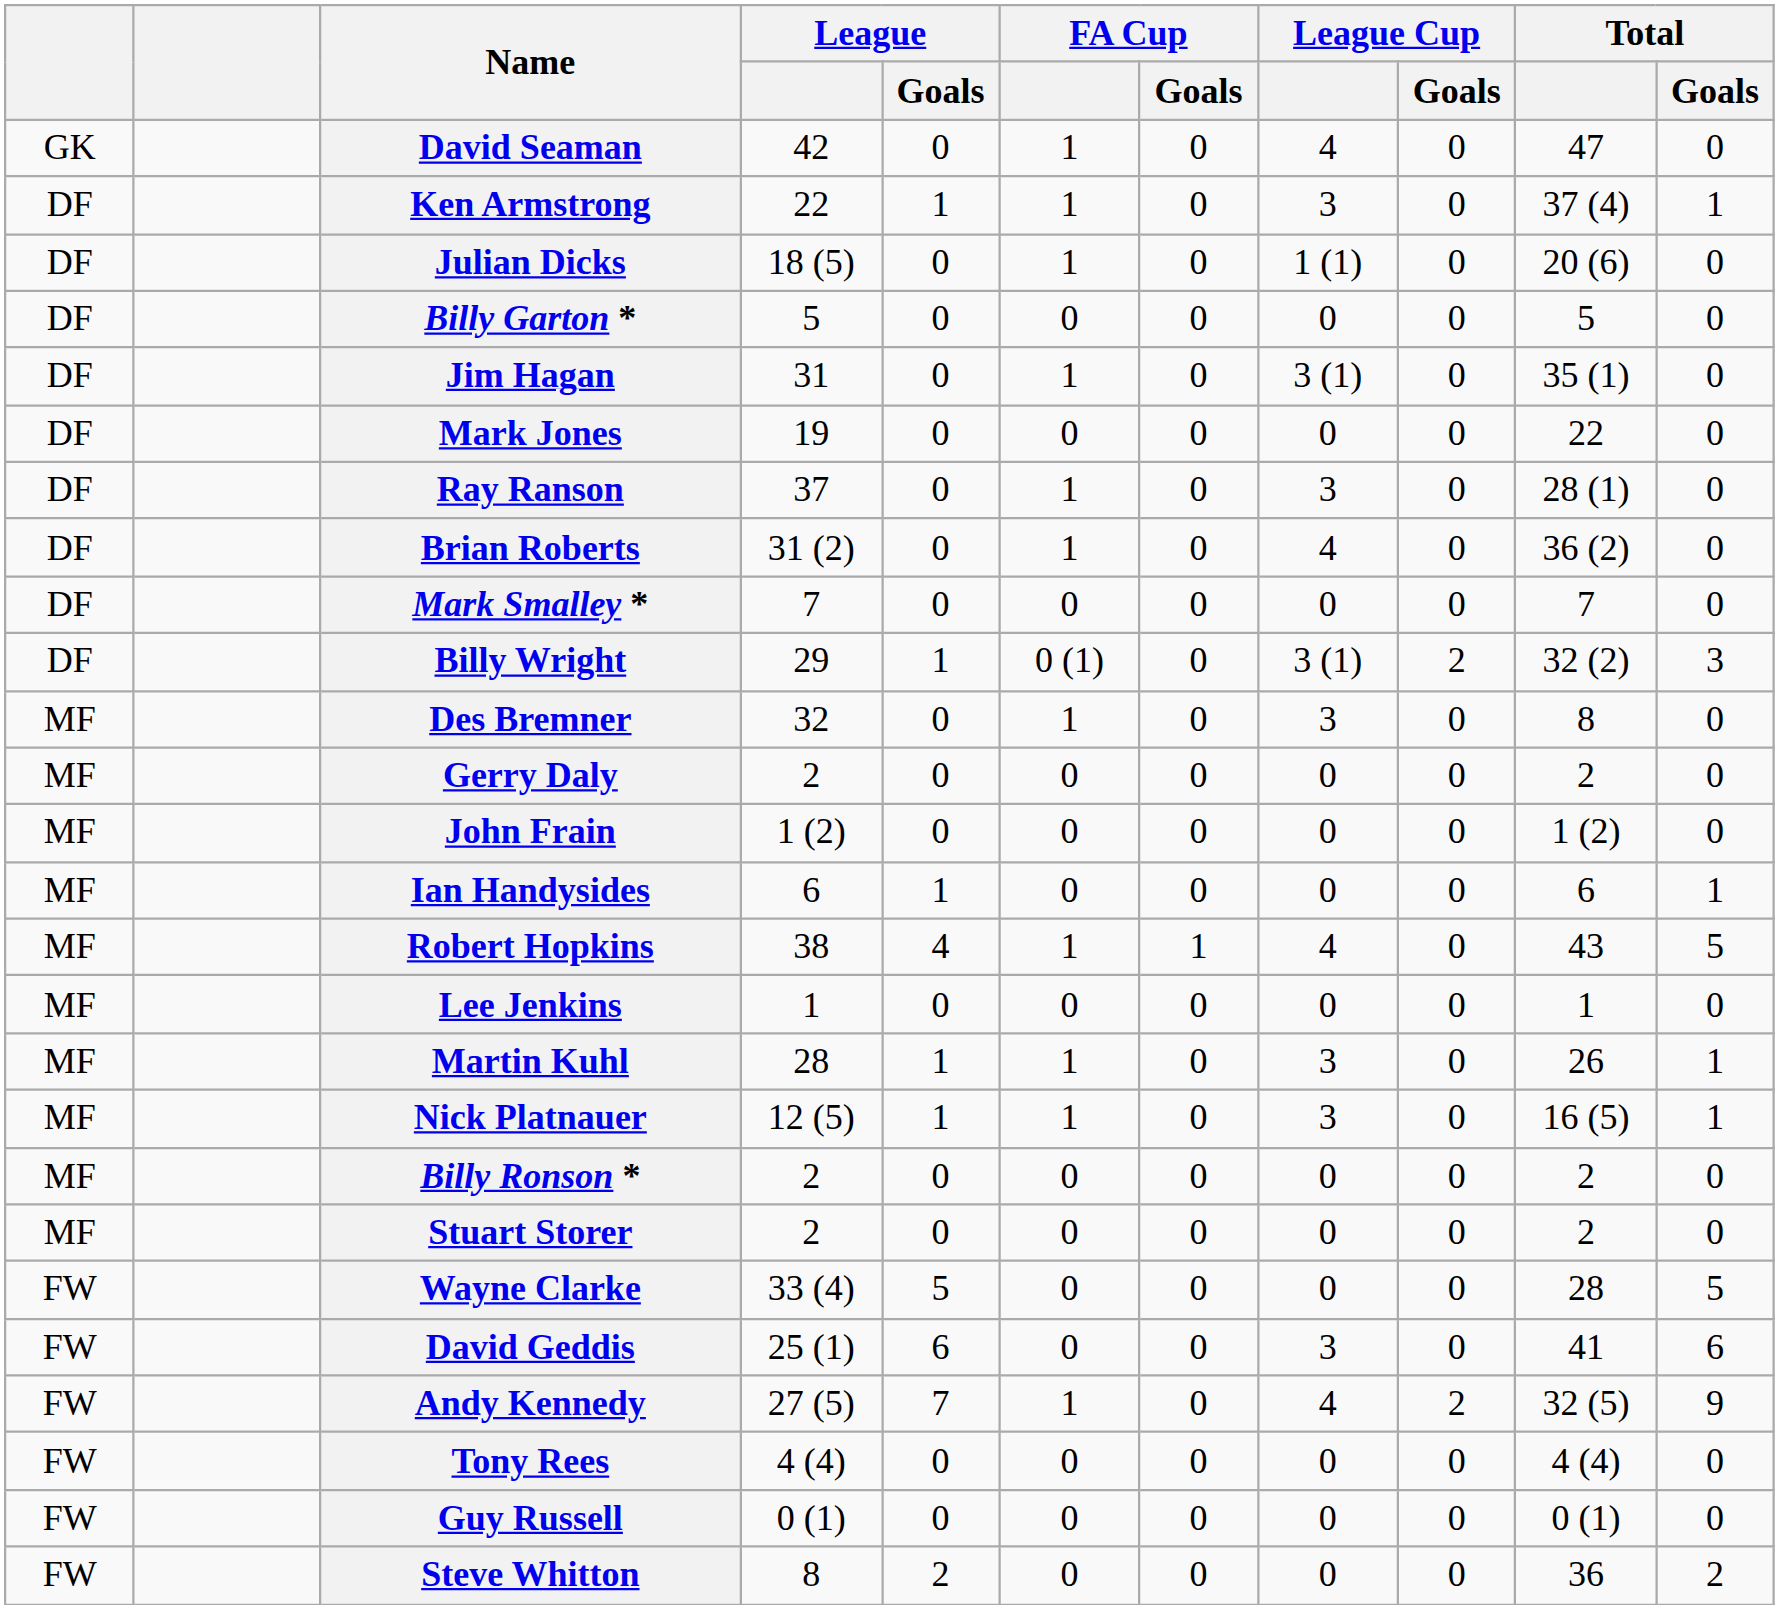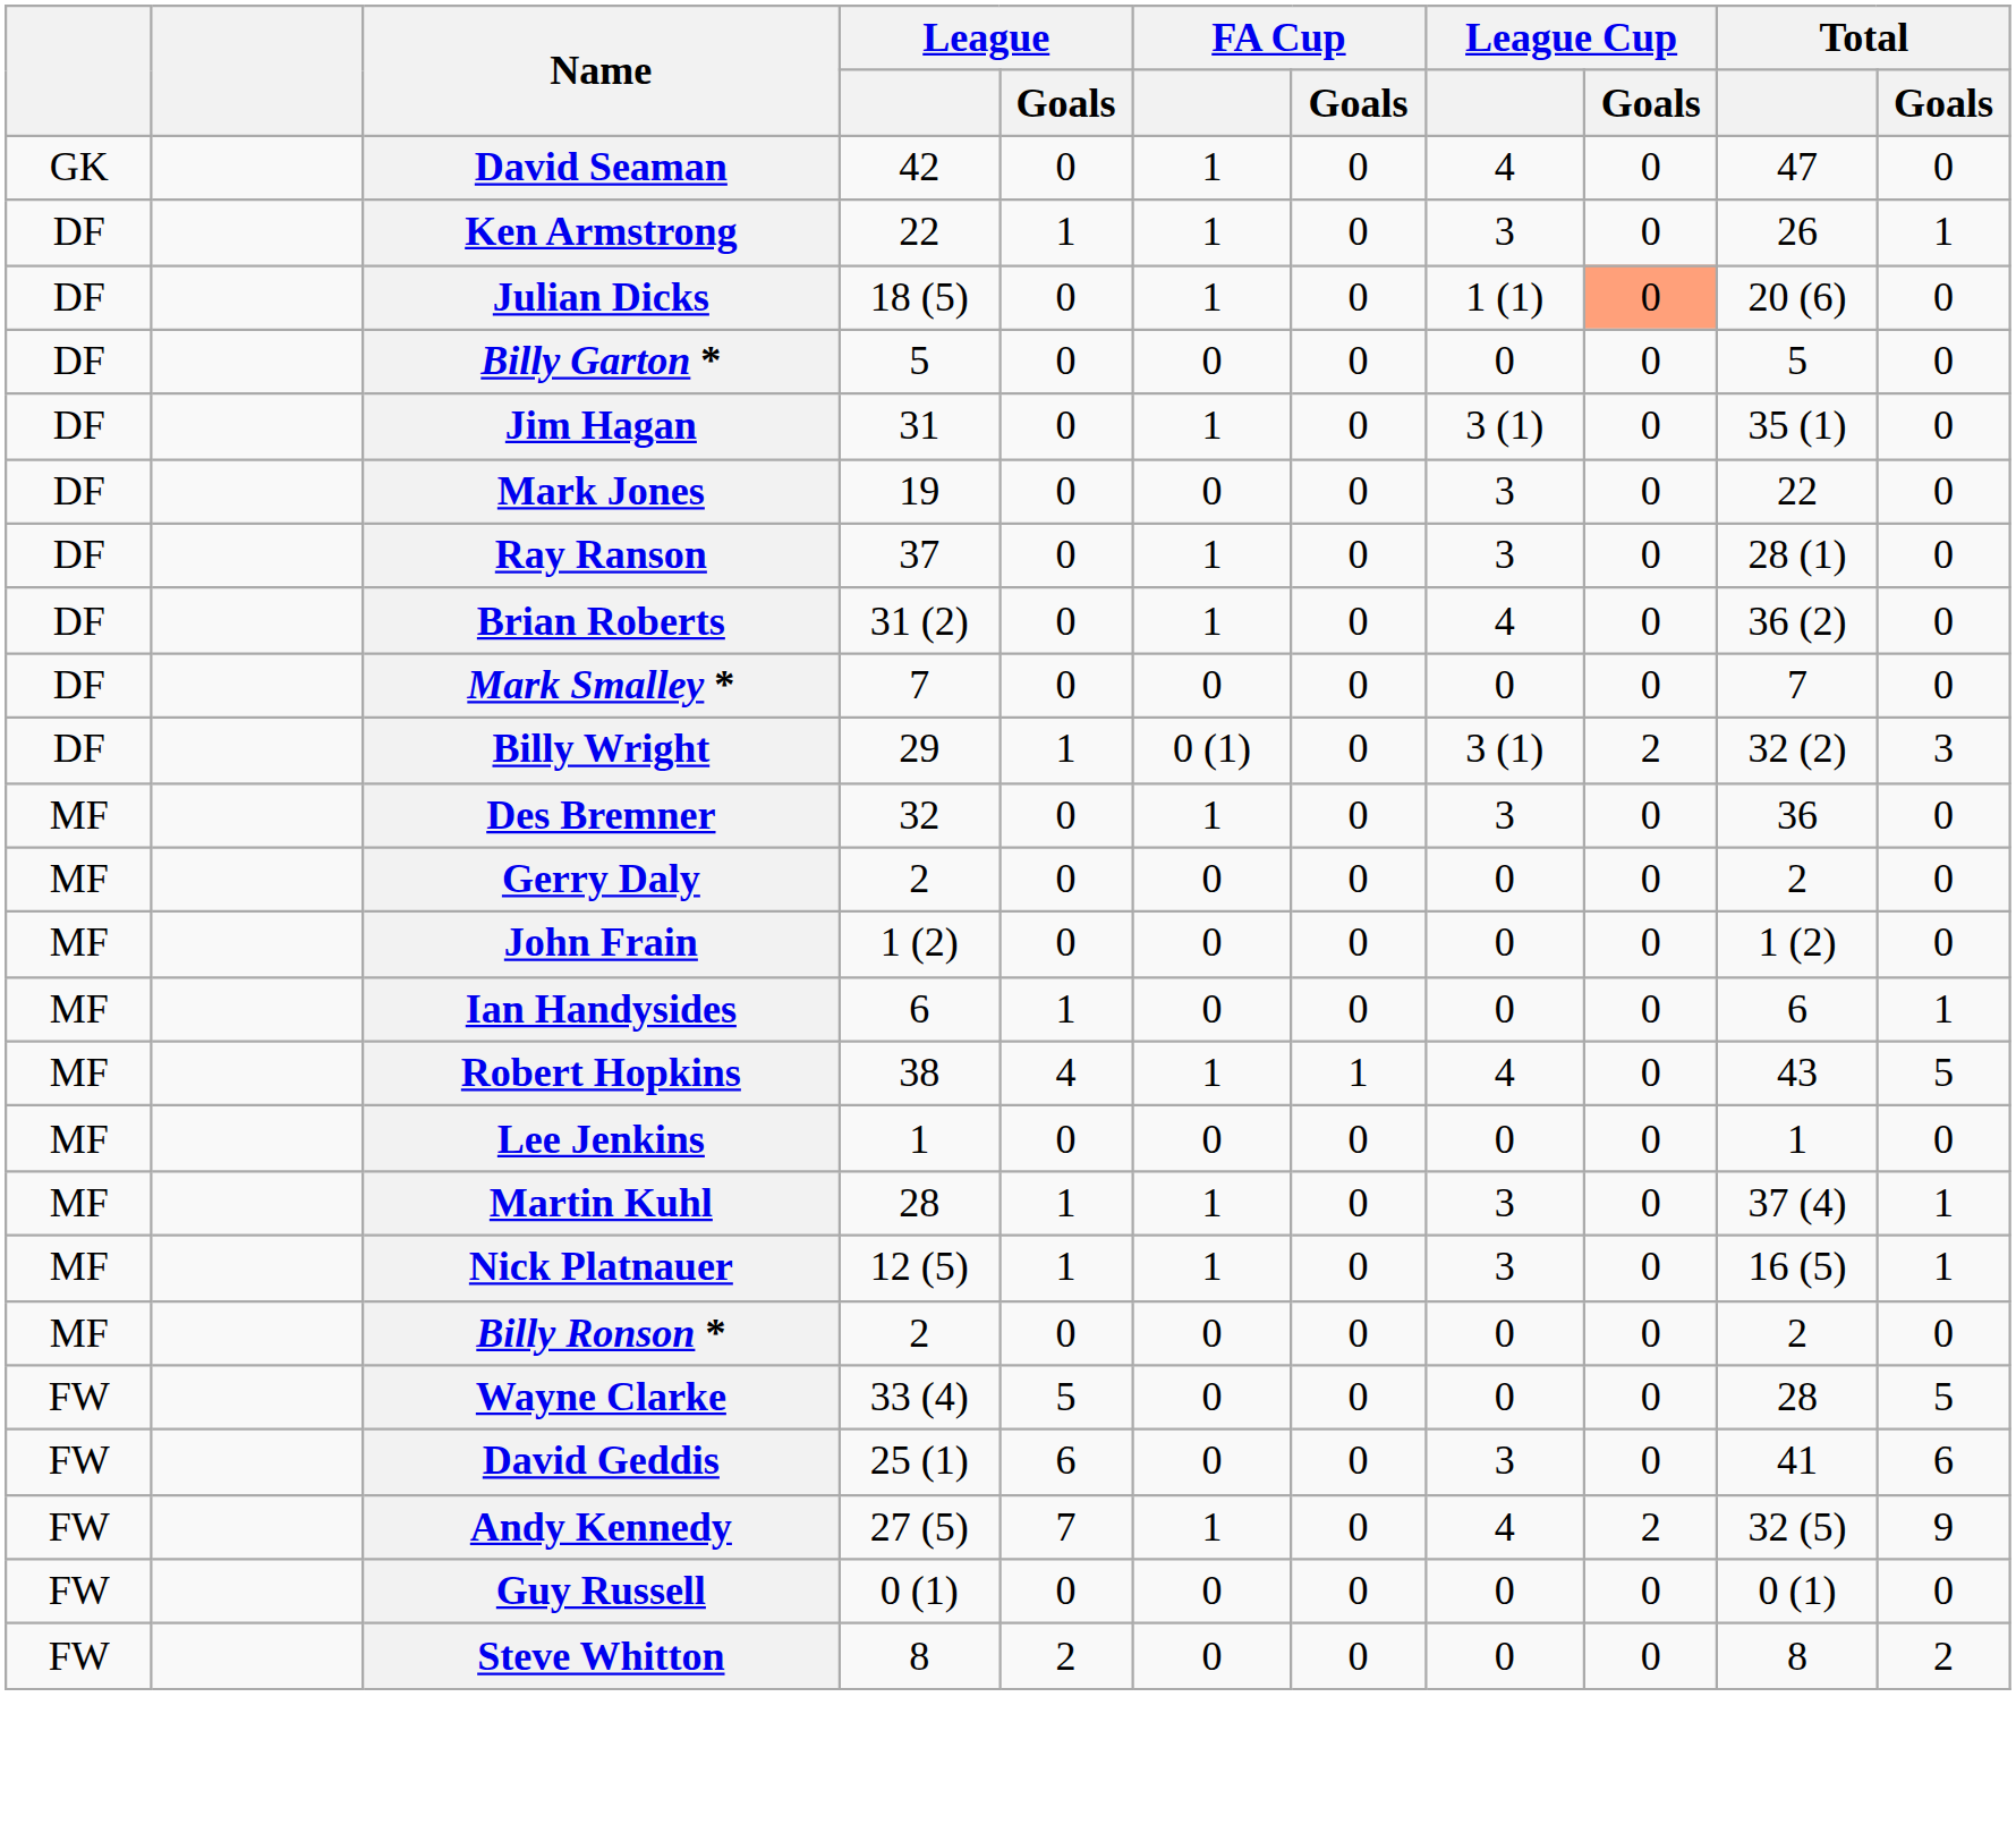 <table class="wikitable plainrowheaders" style="text-align:center;">
 <tr>
 <th rowspan="2" scope="col" width="50"></th>
 <th rowspan="2" scope="col" width="75"></th>
 <th rowspan="2" scope="col" width="180" scope=col>Name</th>
 <th colspan="2"><a href='#'>League</a></th>
 <th colspan="2"><a href='#'>FA Cup</a></th>
 <th colspan="2"><a href='#'>League Cup</a></th>
 <th colspan="2">Total</th>
 </tr>
 <tr>
 <th scope="col" width="55"></th>
 <th scope="col" width="45">Goals</th>
 <th scope="col" width="55"></th>
 <th scope="col" width="45">Goals</th>
 <th scope="col" width="55"></th>
 <th scope="col" width="45">Goals</th>
 <th scope="col" width="55"></th>
 <th scope="col" width="45">Goals</th>
 </tr>
 <tr>
 <td>GK</td>
 <td></td>
 <th scope=row><a href='#'>David Seaman</a></th>
 <td>42</td>
 <td>0</td>
 <td>1</td>
 <td>0</td>
 <td>4</td>
 <td>0</td>
 <td>47</td>
 <td>0</td>
 </tr>
 <tr>
 <td>DF</td>
 <td></td>
 <th scope=row><a href='#'>Ken Armstrong</a></th>
 <td>22</td>
 <td>1</td>
 <td>1</td>
 <td>0</td>
 <td>3</td>
 <td>0</td>
-<td>37 (4)</td>
+<td>26</td>
 <td>1</td>
 </tr>
 <tr>
 <td>DF</td>
 <td></td>
 <th scope=row><a href='#'>Julian Dicks</a></th>
 <td>18 (5)</td>
 <td>0</td>
 <td>1</td>
 <td>0</td>
 <td>1 (1)</td>
-<td>0</td>
+<td style="background: lightsalmon;">0</td>
 <td>20 (6)</td>
 <td>0</td>
 </tr>
 <tr>
 <td>DF</td>
 <td></td>
 <th scope=row><em><a href='#'>Billy Garton</a></em> *</th>
 <td>5</td>
 <td>0</td>
 <td>0</td>
 <td>0</td>
 <td>0</td>
 <td>0</td>
 <td>5</td>
 <td>0</td>
 </tr>
 <tr>
 <td>DF</td>
 <td></td>
 <th scope=row><a href='#'>Jim Hagan</a></th>
 <td>31</td>
 <td>0</td>
 <td>1</td>
 <td>0</td>
 <td>3 (1)</td>
 <td>0</td>
 <td>35 (1)</td>
 <td>0</td>
 </tr>
 <tr>
 <td>DF</td>
 <td></td>
 <th scope=row><a href='#'>Mark Jones</a></th>
 <td>19</td>
 <td>0</td>
 <td>0</td>
 <td>0</td>
-<td>0</td>
+<td>3</td>
 <td>0</td>
 <td>22</td>
 <td>0</td>
 </tr>
 <tr>
 <td>DF</td>
 <td></td>
 <th scope=row><a href='#'>Ray Ranson</a></th>
 <td>37</td>
 <td>0</td>
 <td>1</td>
 <td>0</td>
 <td>3</td>
 <td>0</td>
 <td>28 (1)</td>
 <td>0</td>
 </tr>
 <tr>
 <td>DF</td>
 <td></td>
 <th scope=row><a href='#'>Brian Roberts</a></th>
 <td>31 (2)</td>
 <td>0</td>
 <td>1</td>
 <td>0</td>
 <td>4</td>
 <td>0</td>
 <td>36 (2)</td>
 <td>0</td>
 </tr>
 <tr>
 <td>DF</td>
 <td></td>
 <th scope=row><em><a href='#'>Mark Smalley</a></em> *</th>
 <td>7</td>
 <td>0</td>
 <td>0</td>
 <td>0</td>
 <td>0</td>
 <td>0</td>
 <td>7</td>
 <td>0</td>
 </tr>
 <tr>
 <td>DF</td>
 <td></td>
 <th scope=row><a href='#'>Billy Wright</a></th>
 <td>29</td>
 <td>1</td>
 <td>0 (1)</td>
 <td>0</td>
 <td>3 (1)</td>
 <td>2</td>
 <td>32 (2)</td>
 <td>3</td>
 </tr>
 <tr>
 <td>MF</td>
 <td></td>
 <th scope=row><a href='#'>Des Bremner</a></th>
 <td>32</td>
 <td>0</td>
 <td>1</td>
 <td>0</td>
 <td>3</td>
 <td>0</td>
-<td>8</td>
+<td>36</td>
 <td>0</td>
 </tr>
 <tr>
 <td>MF</td>
 <td></td>
 <th scope=row><a href='#'>Gerry Daly</a> </th>
 <td>2</td>
 <td>0</td>
 <td>0</td>
 <td>0</td>
 <td>0</td>
 <td>0</td>
 <td>2</td>
 <td>0</td>
 </tr>
 <tr>
 <td>MF</td>
 <td></td>
 <th scope=row><a href='#'>John Frain</a></th>
 <td>1 (2)</td>
 <td>0</td>
 <td>0</td>
 <td>0</td>
 <td>0</td>
 <td>0</td>
 <td>1 (2)</td>
 <td>0</td>
 </tr>
 <tr>
 <td>MF</td>
 <td></td>
 <th scope=row><a href='#'>Ian Handysides</a></th>
 <td>6</td>
 <td>1</td>
 <td>0</td>
 <td>0</td>
 <td>0</td>
 <td>0</td>
 <td>6</td>
 <td>1</td>
 </tr>
 <tr>
 <td>MF</td>
 <td></td>
 <th scope=row><a href='#'>Robert Hopkins</a></th>
 <td>38</td>
 <td>4</td>
 <td>1</td>
 <td>1</td>
 <td>4</td>
 <td>0</td>
 <td>43</td>
 <td>5</td>
 </tr>
 <tr>
 <td>MF</td>
 <td></td>
 <th scope=row><a href='#'>Lee Jenkins</a> </th>
 <td>1</td>
 <td>0</td>
 <td>0</td>
 <td>0</td>
 <td>0</td>
 <td>0</td>
 <td>1</td>
 <td>0</td>
 </tr>
 <tr>
 <td>MF</td>
 <td></td>
 <th scope=row><a href='#'>Martin Kuhl</a></th>
 <td>28</td>
 <td>1</td>
 <td>1</td>
 <td>0</td>
 <td>3</td>
 <td>0</td>
-<td>26</td>
+<td>37 (4)</td>
 <td>1</td>
 </tr>
 <tr>
 <td>MF</td>
 <td></td>
 <th scope=row><a href='#'>Nick Platnauer</a></th>
 <td>12 (5)</td>
 <td>1</td>
 <td>1</td>
 <td>0</td>
 <td>3</td>
 <td>0</td>
 <td>16 (5)</td>
 <td>1</td>
 </tr>
 <tr>
 <td>MF</td>
 <td></td>
 <th scope=row><em><a href='#'>Billy Ronson</a></em> *</th>
-<td>2</td>
-<td>0</td>
-<td>0</td>
-<td>0</td>
-<td>0</td>
-<td>0</td>
-<td>2</td>
-<td>0</td>
-</tr>
-<tr>
-<td>MF</td>
-<td></td>
-<th scope=row><a href='#'>Stuart Storer</a></th>
 <td>2</td>
 <td>0</td>
 <td>0</td>
 <td>0</td>
 <td>0</td>
 <td>0</td>
 <td>2</td>
 <td>0</td>
 </tr>
 <tr>
 <td>FW</td>
 <td></td>
 <th scope=row><a href='#'>Wayne Clarke</a></th>
 <td>33 (4)</td>
 <td>5</td>
 <td>0</td>
 <td>0</td>
 <td>0</td>
 <td>0</td>
 <td>28</td>
 <td>5</td>
 </tr>
 <tr>
 <td>FW</td>
 <td></td>
 <th scope=row><a href='#'>David Geddis</a></th>
 <td>25 (1)</td>
 <td>6</td>
 <td>0</td>
 <td>0</td>
 <td>3</td>
 <td>0</td>
 <td>41</td>
 <td>6</td>
 </tr>
 <tr>
 <td>FW</td>
 <td></td>
 <th scope=row><a href='#'>Andy Kennedy</a></th>
 <td>27 (5)</td>
 <td>7</td>
 <td>1</td>
 <td>0</td>
 <td>4</td>
 <td>2</td>
 <td>32 (5)</td>
 <td>9</td>
 </tr>
 <tr>
 <td>FW</td>
 <td></td>
-<th scope=row><a href='#'>Tony Rees</a></th>
-<td>4 (4)</td>
-<td>0</td>
-<td>0</td>
-<td>0</td>
-<td>0</td>
-<td>0</td>
-<td>4 (4)</td>
-<td>0</td>
-</tr>
-<tr>
-<td>FW</td>
-<td></td>
 <th scope=row><a href='#'>Guy Russell</a></th>
 <td>0 (1)</td>
 <td>0</td>
 <td>0</td>
 <td>0</td>
 <td>0</td>
 <td>0</td>
 <td>0 (1)</td>
 <td>0</td>
 </tr>
 <tr>
 <td>FW</td>
 <td></td>
 <th scope=row><a href='#'>Steve Whitton</a></th>
 <td>8</td>
 <td>2</td>
 <td>0</td>
 <td>0</td>
 <td>0</td>
 <td>0</td>
-<td>36</td>
+<td>8</td>
 <td>2</td>
 </tr>
 </table>
